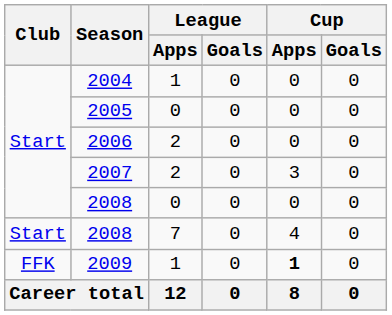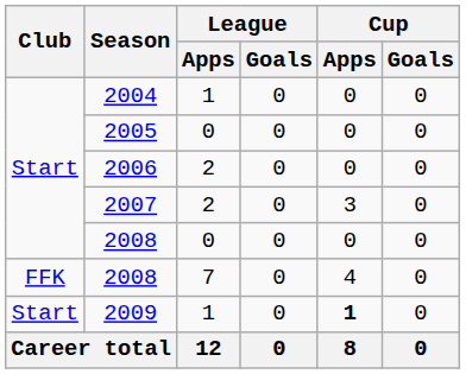 <table class="wikitable" style="text-align: center;">
 <tr>
 <th rowspan="2">Club</th>
 <th rowspan="2">Season</th>
 <th colspan="2">League</th>
 <th colspan="2">Cup</th>
 </tr>
 <tr>
 <th>Apps</th>
 <th>Goals</th>
 <th>Apps</th>
 <th>Goals</th>
 </tr>
 <tr>
 <td rowspan="5" valign="center"><a href='#'>Start</a></td>
 <td><a href='#'>2004</a></td>
 <td>1</td>
 <td>0</td>
 <td>0</td>
 <td>0</td>
 </tr>
 <tr>
 <td><a href='#'>2005</a></td>
 <td>0</td>
 <td>0</td>
 <td>0</td>
 <td>0</td>
 </tr>
 <tr>
 <td><a href='#'>2006</a></td>
 <td>2</td>
 <td>0</td>
 <td>0</td>
 <td>0</td>
 </tr>
 <tr>
 <td><a href='#'>2007</a></td>
 <td>2</td>
 <td>0</td>
 <td>3</td>
 <td>0</td>
 </tr>
 <tr>
 <td><a href='#'>2008</a></td>
 <td>0</td>
 <td>0</td>
 <td>0</td>
 <td>0</td>
 </tr>
 <tr>
-<td rowspan="1" valign="center"><a href='#'>Start</a></td>
+<td rowspan="1" valign="center"><a href='#'>FFK</a></td>
 <td><a href='#'>2008</a></td>
 <td>7</td>
 <td>0</td>
 <td>4</td>
 <td>0</td>
 </tr>
 <tr>
-<td rowspan="1" valign="center"><a href='#'>FFK</a></td>
+<td rowspan="1" valign="center"><a href='#'>Start</a></td>
 <td><a href='#'>2009</a></td>
 <td>1</td>
 <td>0</td>
 <td><strong>1</strong></td>
 <td>0</td>
 </tr>
 <tr>
 <th colspan="2">Career total</th>
 <th>12</th>
 <th>0</th>
 <th>8</th>
 <th>0</th>
 </tr>
 </table>
